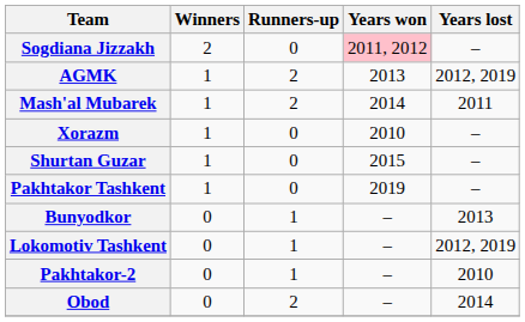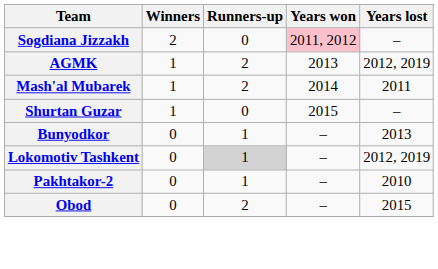 <table class="wikitable plainrowheaders sortable">
 <tr>
 <th scope=col>Team</th>
 <th scope=col>Winners</th>
 <th scope=col>Runners-up</th>
 <th scope=col>Years won</th>
 <th scope=col>Years lost</th>
 </tr>
 <tr>
 <th scope=row><a href='#'>Sogdiana Jizzakh</a></th>
 <td align=center>2</td>
 <td align=center>0</td>
 <td align=center style="background: pink;">2011, 2012</td>
 <td align=center>–</td>
 </tr>
 <tr>
 <th scope=row><a href='#'>AGMK</a></th>
 <td align=center>1</td>
 <td align=center>2</td>
 <td align=center>2013</td>
 <td align=center>2012, 2019</td>
 </tr>
 <tr>
 <th scope=row><a href='#'>Mash'al Mubarek</a></th>
 <td align=center>1</td>
 <td align=center>2</td>
 <td align=center>2014</td>
 <td align=center>2011</td>
 </tr>
 <tr>
-<th scope=row><a href='#'>Xorazm</a></th>
-<td align=center>1</td>
-<td align=center>0</td>
-<td align=center>2010</td>
-<td align=center>–</td>
-</tr>
-<tr>
 <th scope=row><a href='#'>Shurtan Guzar</a></th>
 <td align=center>1</td>
 <td align=center>0</td>
 <td align=center>2015</td>
-<td align=center>–</td>
-</tr>
-<tr>
-<th scope=row><a href='#'>Pakhtakor Tashkent</a></th>
-<td align=center>1</td>
-<td align=center>0</td>
-<td align=center>2019</td>
 <td align=center>–</td>
 </tr>
 <tr>
 <th scope=row><a href='#'>Bunyodkor</a></th>
 <td align=center>0</td>
 <td align=center>1</td>
 <td align=center>–</td>
 <td align=center>2013</td>
 </tr>
 <tr>
 <th scope=row><a href='#'>Lokomotiv Tashkent</a></th>
 <td align=center>0</td>
-<td align=center>1</td>
+<td align=center style="background: lightgrey;">1</td>
 <td align=center>–</td>
 <td align=center>2012, 2019</td>
 </tr>
 <tr>
 <th scope=row><a href='#'>Pakhtakor-2</a></th>
 <td align=center>0</td>
 <td align=center>1</td>
 <td align=center>–</td>
 <td align=center>2010</td>
 </tr>
 <tr>
 <th scope=row><a href='#'>Obod</a></th>
 <td align=center>0</td>
 <td align=center>2</td>
 <td align=center>–</td>
-<td align=center>2014</td>
+<td align=center>2015</td>
 </tr>
 <tr>
 </tr>
 </table>
